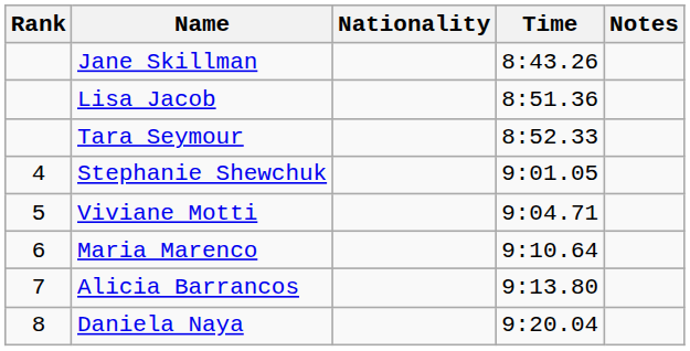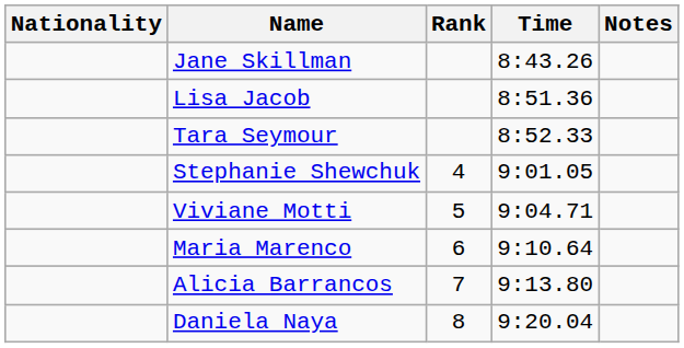 <table class="wikitable sortable" style="text-align:center">
 <tr>
+<th>Nationality</th>
+<th>Name</th>
 <th>Rank</th>
-<th>Name</th>
-<th>Nationality</th>
 <th>Time</th>
 <th>Notes</th>
 </tr>
 <tr>
+<td align=left></td>
+<td align=left><a href='#'>Jane Skillman</a></td>
 <td></td>
-<td align=left><a href='#'>Jane Skillman</a></td>
-<td align=left></td>
 <td>8:43.26</td>
 <td></td>
 </tr>
 <tr>
+<td align=left></td>
+<td align=left><a href='#'>Lisa Jacob</a></td>
 <td></td>
-<td align=left><a href='#'>Lisa Jacob</a></td>
-<td align=left></td>
 <td>8:51.36</td>
 <td></td>
 </tr>
 <tr>
+<td align=left></td>
+<td align=left><a href='#'>Tara Seymour</a></td>
 <td></td>
-<td align=left><a href='#'>Tara Seymour</a></td>
-<td align=left></td>
 <td>8:52.33</td>
 <td></td>
 </tr>
 <tr>
+<td align=left></td>
+<td align=left><a href='#'>Stephanie Shewchuk</a></td>
 <td>4</td>
-<td align=left><a href='#'>Stephanie Shewchuk</a></td>
-<td align=left></td>
 <td>9:01.05</td>
 <td></td>
 </tr>
 <tr>
+<td align=left></td>
+<td align=left><a href='#'>Viviane Motti</a></td>
 <td>5</td>
-<td align=left><a href='#'>Viviane Motti</a></td>
-<td align=left></td>
 <td>9:04.71</td>
 <td></td>
 </tr>
 <tr>
+<td align=left></td>
+<td align=left><a href='#'>Maria Marenco</a></td>
 <td>6</td>
-<td align=left><a href='#'>Maria Marenco</a></td>
-<td align=left></td>
 <td>9:10.64</td>
 <td></td>
 </tr>
 <tr>
+<td align=left></td>
+<td align=left><a href='#'>Alicia Barrancos</a></td>
 <td>7</td>
-<td align=left><a href='#'>Alicia Barrancos</a></td>
-<td align=left></td>
 <td>9:13.80</td>
 <td></td>
 </tr>
 <tr>
+<td align=left></td>
+<td align=left><a href='#'>Daniela Naya</a></td>
 <td>8</td>
-<td align=left><a href='#'>Daniela Naya</a></td>
-<td align=left></td>
 <td>9:20.04</td>
 <td></td>
 </tr>
 </table>
